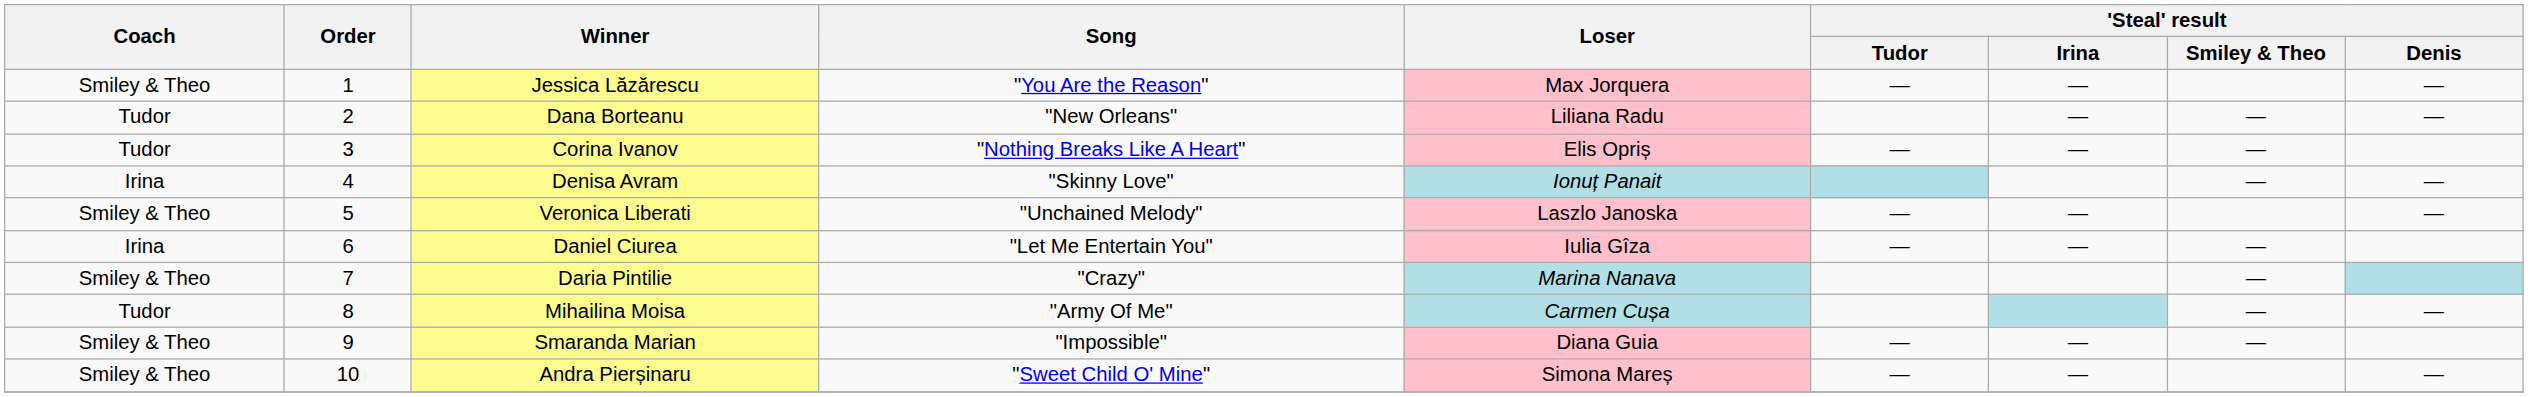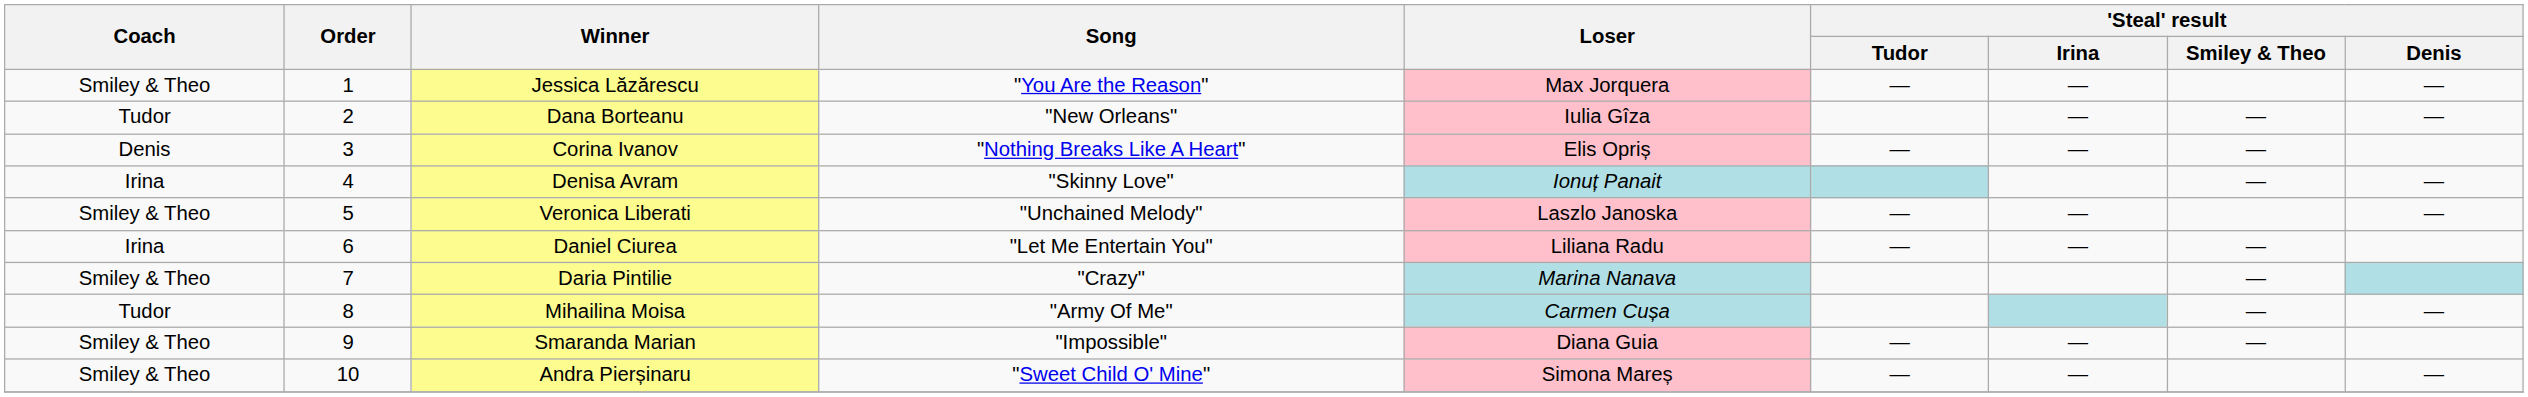 <table class="wikitable" style="text-align: center; width:100%;">
 <tr>
 <th rowspan="2" style="width:11%;">Coach</th>
 <th rowspan="2" style="width:05%;">Order</th>
 <th rowspan="2" style="width:16%;">Winner</th>
 <th rowspan="2" style="width:23%;">Song</th>
 <th rowspan="2" style="width:16%;">Loser</th>
 <th colspan="4" style="width:28%;">'Steal' result</th>
 </tr>
 <tr>
 <th style="width:07%;">Tudor</th>
 <th style="width:07%;">Irina</th>
 <th style="width:07%;">Smiley & Theo</th>
 <th style="width:07%;">Denis</th>
 </tr>
 <tr>
 <td>Smiley & Theo</td>
 <td>1</td>
 <td bgcolor="#fdfc8f">Jessica Lăzărescu</td>
 <td>"<a href='#'>You Are the Reason</a>"</td>
 <td bgcolor="pink">Max Jorquera</td>
 <td>—</td>
 <td>—</td>
 <td></td>
 <td>—</td>
 </tr>
 <tr>
 <td>Tudor</td>
 <td>2</td>
 <td bgcolor="#fdfc8f">Dana Borteanu</td>
 <td>"New Orleans"</td>
-<td bgcolor="pink">Liliana Radu</td>
+<td bgcolor="pink">Iulia Gîza</td>
 <td></td>
 <td>—</td>
 <td>—</td>
 <td>—</td>
 </tr>
 <tr>
-<td>Tudor</td>
+<td>Denis</td>
 <td>3</td>
 <td bgcolor="#fdfc8f">Corina Ivanov</td>
 <td>"<a href='#'>Nothing Breaks Like A Heart</a>"</td>
 <td bgcolor="pink">Elis Opriș</td>
 <td>—</td>
 <td>—</td>
 <td>—</td>
 <td></td>
 </tr>
 <tr>
 <td>Irina</td>
 <td>4</td>
 <td bgcolor="#fdfc8f">Denisa Avram</td>
 <td>"Skinny Love"</td>
 <td bgcolor="#b0e0e6"><em>Ionuț Panait</em></td>
 <td bgcolor="#b0e0e6"><strong></strong></td>
 <td></td>
 <td>—</td>
 <td>—</td>
 </tr>
 <tr>
 <td>Smiley & Theo</td>
 <td>5</td>
 <td bgcolor="#fdfc8f">Veronica Liberati</td>
 <td>"Unchained Melody"</td>
 <td bgcolor="pink">Laszlo Janoska</td>
 <td>—</td>
 <td>—</td>
 <td></td>
 <td>—</td>
 </tr>
 <tr>
 <td>Irina</td>
 <td>6</td>
 <td bgcolor="#fdfc8f">Daniel Ciurea</td>
 <td>"Let Me Entertain You"</td>
-<td bgcolor="pink">Iulia Gîza</td>
+<td bgcolor="pink">Liliana Radu</td>
 <td>—</td>
 <td>—</td>
 <td>—</td>
 <td></td>
 </tr>
 <tr>
 <td>Smiley & Theo</td>
 <td>7</td>
 <td bgcolor="#fdfc8f">Daria Pintilie</td>
 <td>"Crazy"</td>
 <td bgcolor="#b0e0e6"><em>Marina Nanava</em></td>
 <td><strong></strong></td>
 <td></td>
 <td>—</td>
 <td bgcolor="#b0e0e6"><strong></strong></td>
 </tr>
 <tr>
 <td>Tudor</td>
 <td>8</td>
 <td bgcolor="#fdfc8f">Mihailina Moisa</td>
 <td>"Army Of Me"</td>
 <td bgcolor="#b0e0e6"><em>Carmen Cușa</em></td>
 <td></td>
 <td bgcolor="#b0e0e6"><strong></strong></td>
 <td>—</td>
 <td>—</td>
 </tr>
 <tr>
 <td>Smiley & Theo</td>
 <td>9</td>
 <td bgcolor="#fdfc8f">Smaranda Marian</td>
 <td>"Impossible"</td>
 <td bgcolor="pink">Diana Guia</td>
 <td>—</td>
 <td>—</td>
 <td>—</td>
 <td></td>
 </tr>
 <tr>
 <td>Smiley & Theo</td>
 <td>10</td>
 <td bgcolor="#fdfc8f">Andra Pierșinaru</td>
 <td>"<a href='#'>Sweet Child O' Mine</a>"</td>
 <td bgcolor="pink">Simona Mareș</td>
 <td>—</td>
 <td>—</td>
 <td></td>
 <td>—</td>
 </tr>
 <tr>
 </tr>
 </table>
